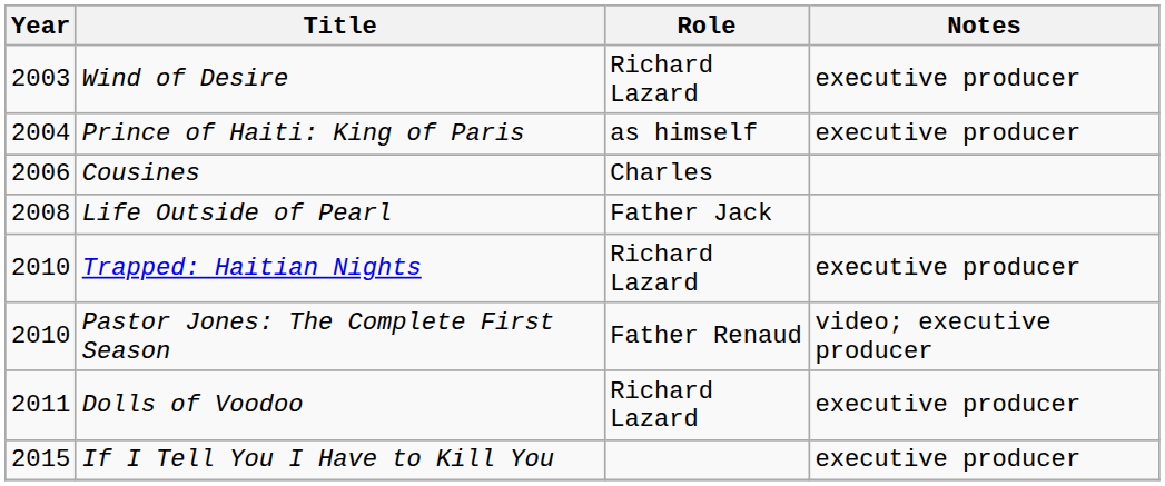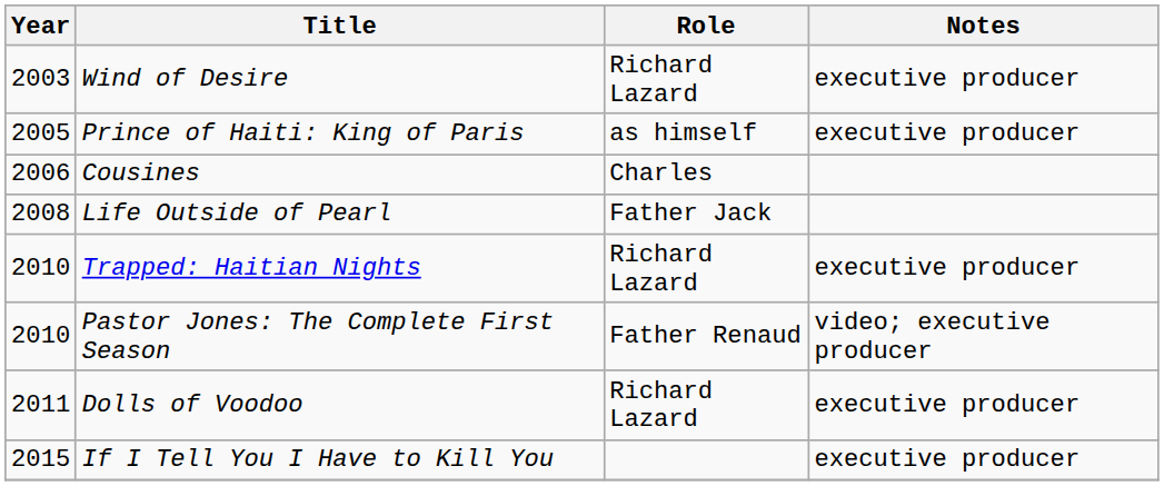 <table class="wikitable sortable">
 <tr>
 <th>Year</th>
 <th>Title</th>
 <th>Role</th>
 <th class="unsortable">Notes</th>
 </tr>
 <tr>
 <td>2003</td>
 <td><em>Wind of Desire</em></td>
 <td>Richard Lazard</td>
 <td>executive producer</td>
 </tr>
 <tr>
-<td>2004</td>
+<td>2005</td>
 <td><em>Prince of Haiti: King of Paris</em></td>
 <td>as himself</td>
 <td>executive producer</td>
 </tr>
 <tr>
 <td>2006</td>
 <td><em>Cousines</em></td>
 <td>Charles</td>
 <td></td>
 </tr>
 <tr>
 <td>2008</td>
 <td><em>Life Outside of Pearl</em></td>
 <td>Father Jack</td>
 <td></td>
 </tr>
 <tr>
 <td>2010</td>
 <td><em><a href='#'>Trapped: Haitian Nights</a></em></td>
 <td>Richard Lazard</td>
 <td>executive producer</td>
 </tr>
 <tr>
 <td>2010</td>
 <td><em>Pastor Jones: The Complete First Season</em></td>
 <td>Father Renaud</td>
 <td>video; executive producer</td>
 </tr>
 <tr>
 <td>2011</td>
 <td><em>Dolls of Voodoo</em></td>
 <td>Richard Lazard</td>
 <td>executive producer</td>
 </tr>
 <tr>
 <td>2015</td>
 <td><em>If I Tell You I Have to Kill You</em></td>
 <td></td>
 <td>executive producer</td>
 </tr>
 <tr>
 </tr>
 </table>
